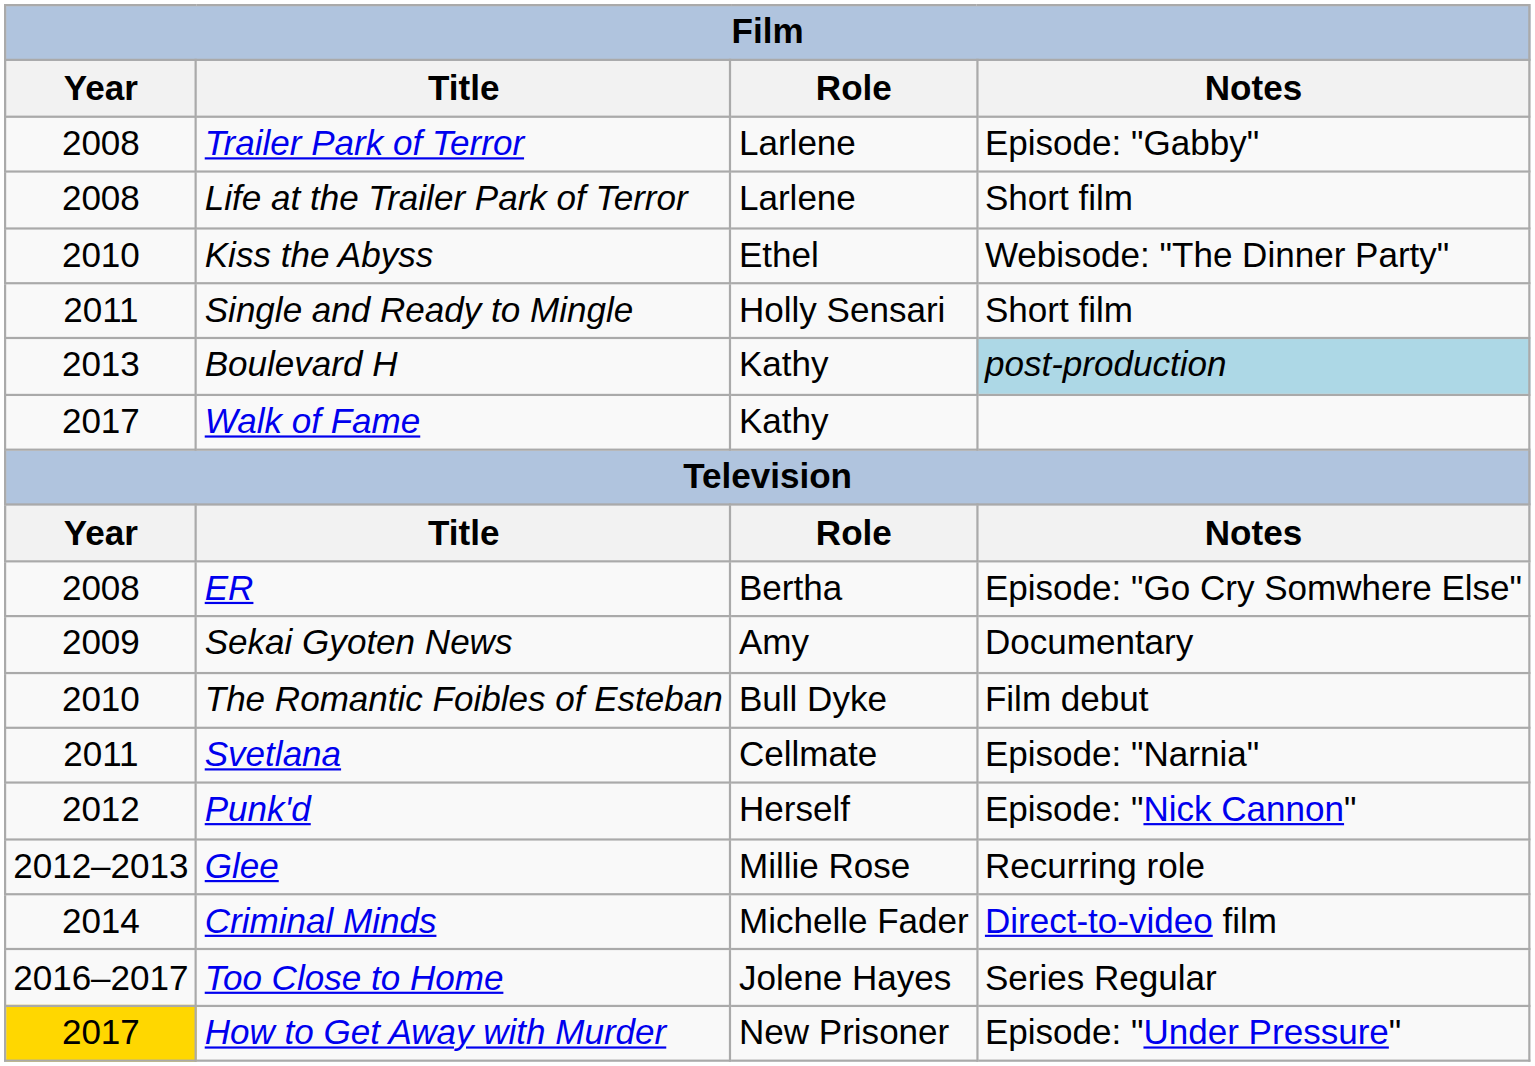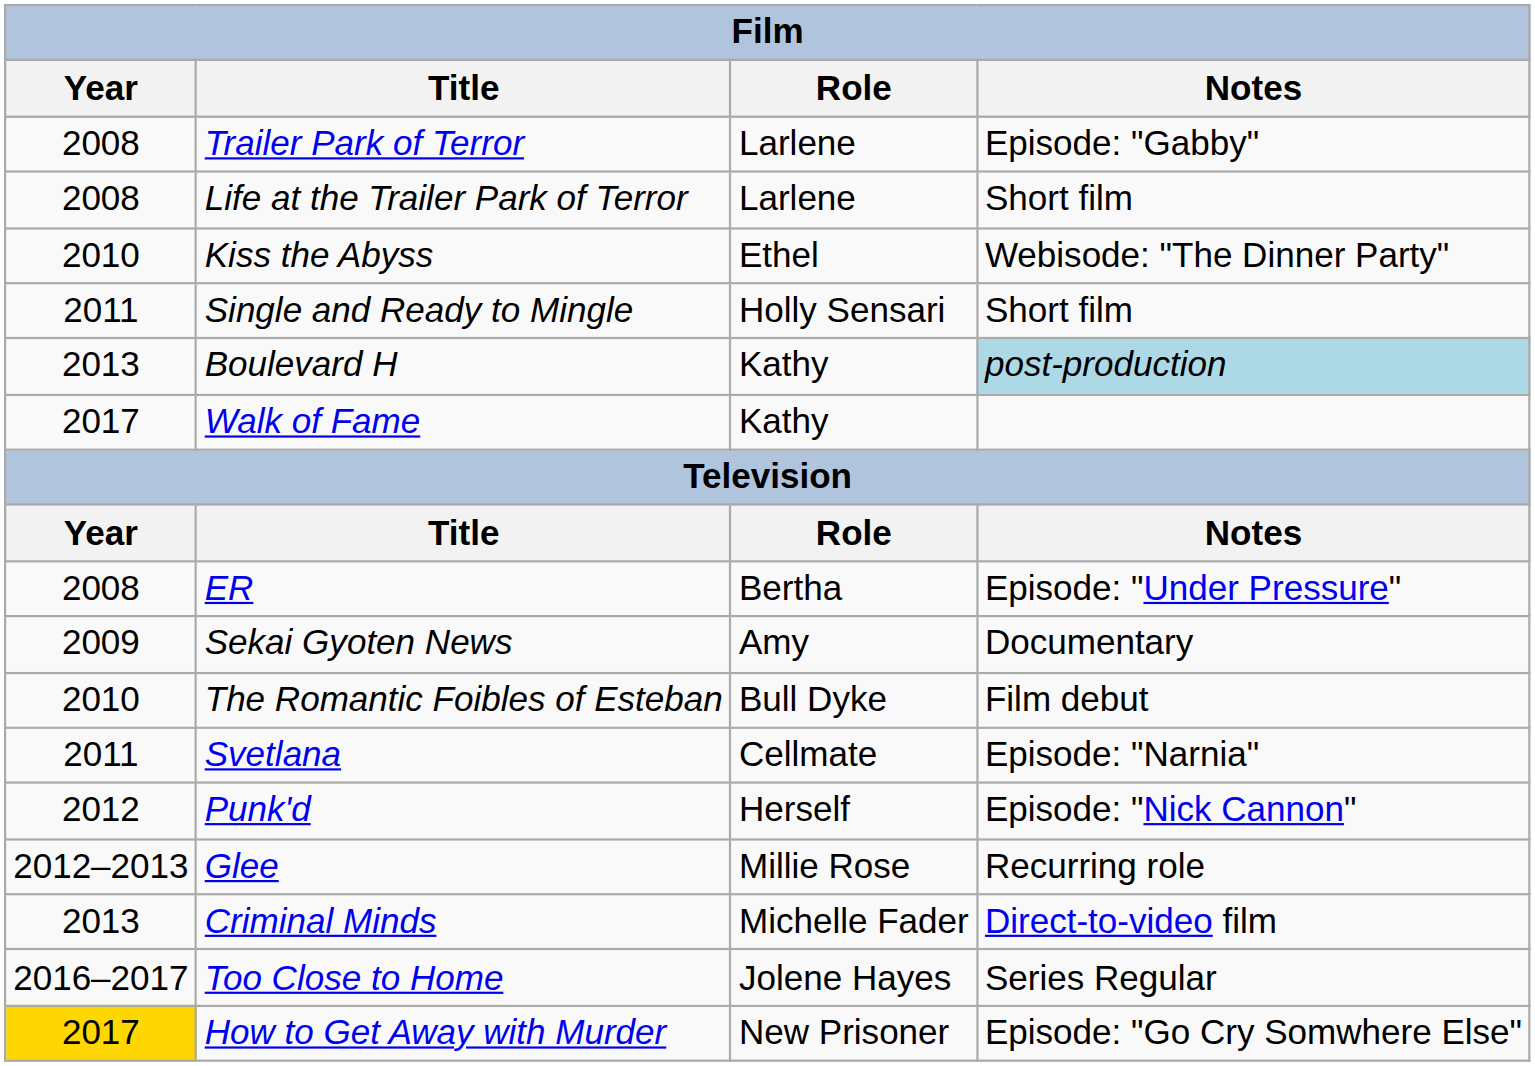 <table class="wikitable sortable">
 <tr style="background:#ccc; text-align:center;">
 <th colspan="5" style="background: LightSteelBlue;">Film</th>
 </tr>
 <tr style="background:#ccc; text-align:center;">
 <th>Year</th>
 <th>Title</th>
 <th>Role</th>
 <th class="unsortable">Notes</th>
 </tr>
 <tr>
 <td style="text-align:center;">2008</td>
 <td><em><a href='#'>Trailer Park of Terror</a></em></td>
 <td>Larlene</td>
 <td>Episode: "Gabby"</td>
 </tr>
 <tr>
 <td style="text-align:center;">2008</td>
 <td><em>Life at the Trailer Park of Terror</em></td>
 <td>Larlene</td>
 <td>Short film</td>
 </tr>
 <tr>
 <td style="text-align:center;">2010</td>
 <td><em>Kiss the Abyss</em></td>
 <td>Ethel</td>
 <td>Webisode: "The Dinner Party"</td>
 </tr>
 <tr>
 <td style="text-align:center;">2011</td>
 <td><em>Single and Ready to Mingle</em></td>
 <td>Holly Sensari</td>
 <td>Short film</td>
 </tr>
 <tr>
 <td style="text-align:center;">2013</td>
 <td><em>Boulevard H</em></td>
 <td>Kathy</td>
 <td style="background: lightblue;"><em>post-production</em></td>
 </tr>
 <tr>
 <td style="text-align:center;">2017</td>
 <td><em><a href='#'>Walk of Fame</a></em></td>
 <td>Kathy</td>
 <td></td>
 </tr>
 <tr style="background:#ccc; text-align:center;">
 <th colspan="5" style="background: LightSteelBlue;">Television</th>
 </tr>
 <tr style="background:#ccc; text-align:center;">
 <th>Year</th>
 <th>Title</th>
 <th>Role</th>
 <th class="unsortable">Notes</th>
 </tr>
 <tr>
 <td style="text-align:center;">2008</td>
 <td><em><a href='#'>ER</a></em></td>
 <td>Bertha</td>
-<td>Episode: "Go Cry Somwhere Else"</td>
+<td>Episode: "<a href='#'>Under Pressure</a>"</td>
 </tr>
 <tr>
 <td style="text-align:center;">2009</td>
 <td><em>Sekai Gyoten News</em></td>
 <td>Amy</td>
 <td>Documentary</td>
 </tr>
 <tr>
 <td style="text-align:center;">2010</td>
 <td><em>The Romantic Foibles of Esteban</em></td>
 <td>Bull Dyke</td>
 <td>Film debut</td>
 </tr>
 <tr>
 <td style="text-align:center;">2011</td>
 <td><em><a href='#'>Svetlana</a></em></td>
 <td>Cellmate</td>
 <td>Episode: "Narnia"</td>
 </tr>
 <tr>
 <td style="text-align:center;">2012</td>
 <td><em><a href='#'>Punk'd</a></em></td>
 <td>Herself</td>
 <td>Episode: "<a href='#'>Nick Cannon</a>"</td>
 </tr>
 <tr>
 <td style="text-align:center;">2012–2013</td>
 <td><em><a href='#'>Glee</a></em></td>
 <td>Millie Rose</td>
 <td>Recurring role</td>
 </tr>
 <tr>
-<td style="text-align:center;">2014</td>
+<td style="text-align:center;">2013</td>
 <td><em><a href='#'>Criminal Minds</a></em></td>
 <td>Michelle Fader</td>
 <td><a href='#'>Direct-to-video</a> film</td>
 </tr>
 <tr>
 <td style="text-align:center;">2016–2017</td>
 <td><em><a href='#'>Too Close to Home</a></em></td>
 <td>Jolene Hayes</td>
 <td>Series Regular</td>
 </tr>
 <tr>
 <td style="background: gold; text-align:center;">2017</td>
 <td><em><a href='#'>How to Get Away with Murder</a></em></td>
 <td>New Prisoner</td>
-<td>Episode: "<a href='#'>Under Pressure</a>"</td>
+<td>Episode: "Go Cry Somwhere Else"</td>
 </tr>
 </table>
